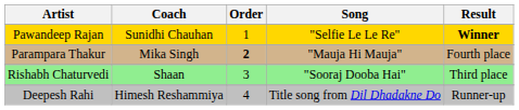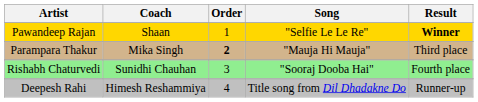 <table class="wikitable sortable" style="text-align: center; width: auto;">
 <tr>
 <th>Artist</th>
 <th>Coach</th>
 <th>Order</th>
 <th>Song</th>
 <th>Result</th>
 </tr>
 <tr>
 </tr>
 <tr bgcolor=gold>
 <td rowspan="1">Pawandeep Rajan</td>
-<td rowspan="1">Sunidhi Chauhan</td>
+<td rowspan="1">Shaan</td>
 <td>1</td>
 <td>"Selfie Le Le Re"</td>
 <td rowspan="1"><strong>Winner</strong></td>
 </tr>
 <tr>
 </tr>
 <tr bgcolor=Tan>
 <td rowspan="1">Parampara Thakur</td>
 <td rowspan="1">Mika Singh</td>
 <td><strong>2</strong></td>
 <td>"Mauja Hi Mauja"</td>
-<td rowspan="1">Fourth place</td>
+<td rowspan="1">Third place</td>
 </tr>
 <tr>
 </tr>
 <tr bgcolor=lightgreen>
 <td rowspan="1">Rishabh Chaturvedi</td>
-<td rowspan="1">Shaan</td>
+<td rowspan="1">Sunidhi Chauhan</td>
 <td>3</td>
 <td>"Sooraj Dooba Hai"</td>
-<td rowspan="1">Third place</td>
+<td rowspan="1">Fourth place</td>
 </tr>
 <tr>
 </tr>
 <tr bgcolor=silver>
 <td rowspan="1">Deepesh Rahi</td>
 <td rowspan="1">Himesh Reshammiya</td>
 <td>4</td>
 <td>Title song from <em><a href='#'>Dil Dhadakne Do</a></em></td>
 <td rowspan="1">Runner-up</td>
 </tr>
 </table>
